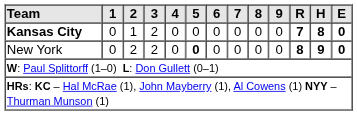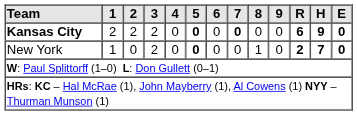 <table border=1 cellspacing=0 width=425 style="margin-left:3em;">
 <tr style="text-align:center; background-color:#e6e6e6;">
 <th align=left width=28%>Team</th>
 <th width=6%>1</th>
 <th width=6%>2</th>
 <th width=6%>3</th>
 <th width=6%>4</th>
 <th width=6%>5</th>
 <th width=6%>6</th>
 <th width=6%>7</th>
 <th width=6%>8</th>
 <th width=6%>9</th>
 <th width=6%>R</th>
 <th width=6%>H</th>
 <th width=6%>E</th>
 </tr>
 <tr style="text-align:center;">
 <td align=left><strong>Kansas City</strong></td>
-<td>0</td>
-<td>1</td>
 <td>2</td>
-<td>0</td>
-<td>0</td>
-<td>0</td>
-<td>0</td>
-<td>0</td>
-<td>0</td>
-<td><strong>7</strong></td>
-<td><strong>8</strong></td>
-<td><strong>0</strong></td>
-</tr>
-<tr style="text-align:center;">
-<td align=left>New York</td>
-<td>0</td>
 <td>2</td>
 <td>2</td>
 <td>0</td>
 <td><strong>0</strong></td>
 <td>0</td>
+<td><strong>0</strong></td>
 <td>0</td>
 <td>0</td>
+<td><strong>6</strong></td>
+<td><strong>9</strong></td>
+<td><strong>0</strong></td>
+</tr>
+<tr style="text-align:center;">
+<td align=left>New York</td>
+<td>1</td>
 <td>0</td>
-<td><strong>8</strong></td>
-<td><strong>9</strong></td>
+<td>2</td>
+<td>0</td>
+<td><strong>0</strong></td>
+<td>0</td>
+<td>0</td>
+<td>1</td>
+<td>0</td>
+<td><strong>2</strong></td>
+<td><strong>7</strong></td>
 <td><strong>0</strong></td>
 </tr>
 <tr style="text-align:left;">
 <td colspan=13><small><strong>W</strong>: <a href='#'>Paul Splittorff</a> (1–0)  <strong>L</strong>: <a href='#'>Don Gullett</a> (0–1)  </small></td>
 </tr>
 <tr style="text-align:left;">
 <td colspan=13><small><strong>HRs</strong>: <strong>KC</strong> – <a href='#'>Hal McRae</a> (1), <a href='#'>John Mayberry</a> (1), <a href='#'>Al Cowens</a> (1) <strong>NYY</strong> – <a href='#'>Thurman Munson</a> (1)</small></td>
 </tr>
 </table>
